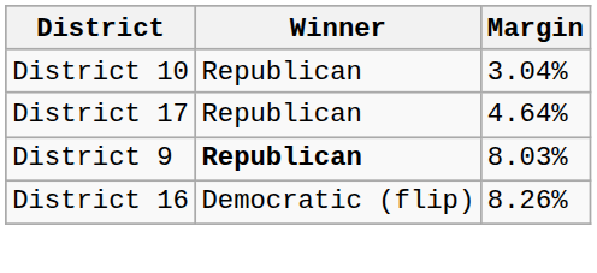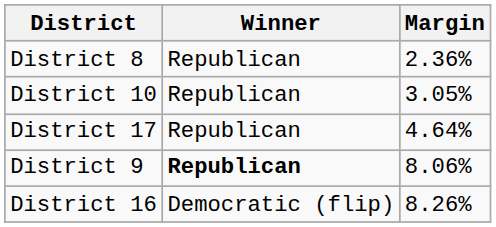 <table class="wikitable sortable">
 <tr>
 <th>District</th>
 <th>Winner</th>
 <th>Margin</th>
 </tr>
 <tr>
+<td>District 8</td>
+<td data-sort-value=1 >Republican</td>
+<td>2.36%</td>
+</tr>
+<tr>
 <td>District 10</td>
 <td data-sort-value=1 >Republican</td>
-<td>3.04%</td>
+<td>3.05%</td>
 </tr>
 <tr>
 <td>District 17</td>
 <td data-sort-value=1 >Republican</td>
 <td>4.64%</td>
 </tr>
 <tr>
 <td>District 9</td>
 <td data-sort-value=1 ><strong>Republican</strong></td>
-<td>8.03%</td>
+<td>8.06%</td>
 </tr>
 <tr>
 <td>District 16</td>
 <td data-sort-value=1 >Democratic (flip)</td>
 <td>8.26%</td>
 </tr>
 </table>
